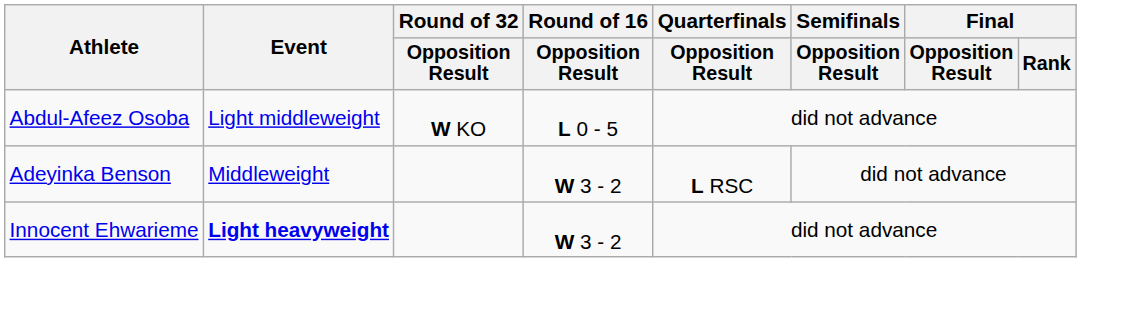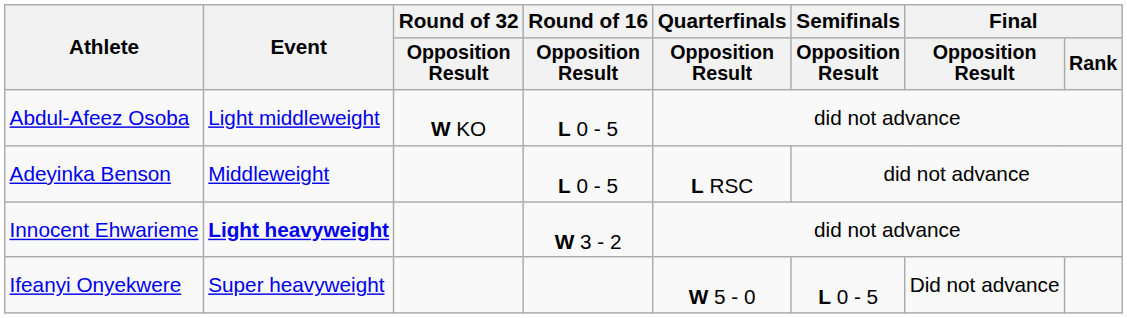 <table class="wikitable" style="font-size:90%; text-align:center">
 <tr>
 <th rowspan=2>Athlete</th>
 <th rowspan=2>Event</th>
 <th>Round of 32</th>
 <th>Round of 16</th>
 <th>Quarterfinals</th>
 <th>Semifinals</th>
 <th colspan=2>Final</th>
 </tr>
 <tr style="font-size:95%">
 <th>Opposition<br>Result</th>
 <th>Opposition<br>Result</th>
 <th>Opposition<br>Result</th>
 <th>Opposition<br>Result</th>
 <th>Opposition<br>Result</th>
 <th>Rank</th>
 </tr>
 <tr>
 <td align=left><a href='#'>Abdul-Afeez Osoba</a></td>
 <td align=left><a href='#'>Light middleweight</a></td>
 <td><br><strong>W</strong> KO</td>
 <td><br><strong>L</strong> 0 - 5</td>
 <td colspan=4>did not advance</td>
 </tr>
 <tr>
 <td align=left><a href='#'>Adeyinka Benson</a></td>
 <td align=left><a href='#'>Middleweight</a></td>
 <td></td>
-<td><br><strong>W</strong> 3 - 2</td>
+<td><br><strong>L</strong> 0 - 5</td>
 <td><br><strong>L</strong> RSC</td>
 <td colspan=3>did not advance</td>
 </tr>
 <tr>
 <td align=left><a href='#'>Innocent Ehwarieme</a></td>
 <td align=left><strong><a href='#'>Light heavyweight</a></strong></td>
 <td></td>
 <td><br><strong>W</strong> 3 - 2</td>
 <td colspan=4>did not advance</td>
 </tr>
+<tr>
+<td align=left><a href='#'>Ifeanyi Onyekwere</a></td>
+<td align=left><a href='#'>Super heavyweight</a></td>
+<td></td>
+<td></td>
+<td><br><strong>W</strong> 5 - 0</td>
+<td><br><strong>L</strong> 0 - 5</td>
+<td>Did not advance</td>
+<td></td>
+</tr>
 </table>
